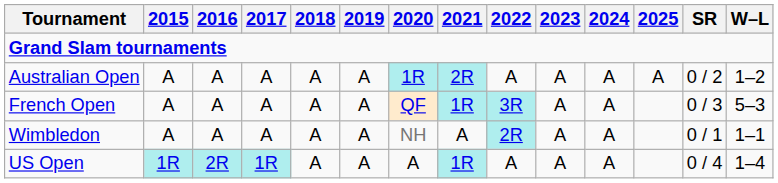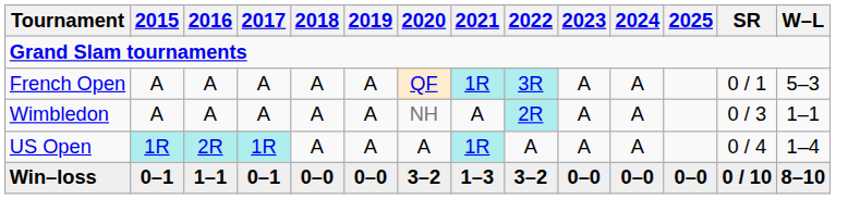 <table class=wikitable style=text-align:center>
 <tr>
 <th>Tournament</th>
 <th><a href='#'>2015</a></th>
 <th><a href='#'>2016</a></th>
 <th><a href='#'>2017</a></th>
 <th><a href='#'>2018</a></th>
 <th><a href='#'>2019</a></th>
 <th><a href='#'>2020</a></th>
 <th><a href='#'>2021</a></th>
 <th><a href='#'>2022</a></th>
 <th><a href='#'>2023</a></th>
 <th><a href='#'>2024</a></th>
 <th><a href='#'>2025</a></th>
 <th>SR</th>
 <th>W–L</th>
 </tr>
 <tr>
 <td colspan="14" style="text-align:left"><strong><a href='#'>Grand Slam tournaments</a></strong></td>
 </tr>
 <tr>
-<td style=text-align:left><a href='#'>Australian Open</a></td>
-<td>A</td>
-<td>A</td>
-<td>A</td>
-<td>A</td>
-<td>A</td>
-<td bgcolor=#afeeee><a href='#'>1R</a></td>
-<td bgcolor=#afeeee><a href='#'>2R</a></td>
-<td>A</td>
-<td>A</td>
-<td>A</td>
-<td>A</td>
-<td>0 / 2</td>
-<td>1–2</td>
-</tr>
-<tr>
 <td style=text-align:left><a href='#'>French Open</a></td>
 <td>A</td>
 <td>A</td>
 <td>A</td>
 <td>A</td>
 <td>A</td>
 <td bgcolor=ffebcd><a href='#'>QF</a></td>
 <td bgcolor=afeeee><a href='#'>1R</a></td>
 <td bgcolor=afeeee><a href='#'>3R</a></td>
 <td>A</td>
 <td>A</td>
 <td></td>
-<td>0 / 3</td>
+<td>0 / 1</td>
 <td>5–3</td>
 </tr>
 <tr>
 <td style=text-align:left><a href='#'>Wimbledon</a></td>
 <td>A</td>
 <td>A</td>
 <td>A</td>
 <td>A</td>
 <td>A</td>
 <td style=color:#767676>NH</td>
 <td>A</td>
 <td bgcolor=afeeee><a href='#'>2R</a></td>
 <td>A</td>
 <td>A</td>
 <td></td>
-<td>0 / 1</td>
+<td>0 / 3</td>
 <td>1–1</td>
 </tr>
 <tr>
 <td style=text-align:left><a href='#'>US Open</a></td>
 <td bgcolor=#afeeee><a href='#'>1R</a></td>
 <td bgcolor=#afeeee><a href='#'>2R</a></td>
 <td bgcolor=#afeeee><a href='#'>1R</a></td>
 <td>A</td>
 <td>A</td>
 <td>A</td>
 <td bgcolor=#afeeee><a href='#'>1R</a></td>
 <td>A</td>
 <td>A</td>
 <td>A</td>
 <td></td>
 <td>0 / 4</td>
 <td>1–4</td>
 </tr>
+<tr style=background:#efefef;font-weight:bold>
+<td style="text-align:left">Win–loss</td>
+<td>0–1</td>
+<td>1–1</td>
+<td>0–1</td>
+<td>0–0</td>
+<td>0–0</td>
+<td>3–2</td>
+<td>1–3</td>
+<td>3–2</td>
+<td>0–0</td>
+<td>0–0</td>
+<td>0–0</td>
+<td>0 / 10</td>
+<td>8–10</td>
+</tr>
 </table>
